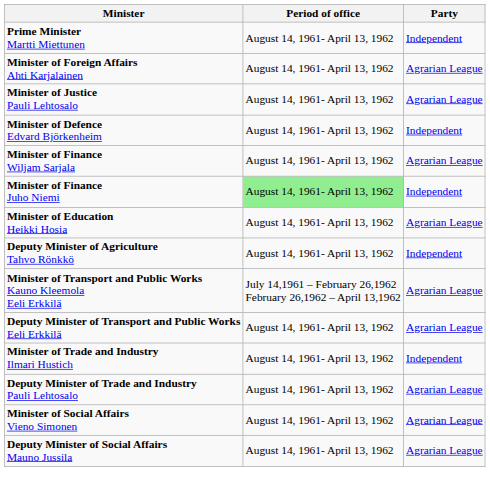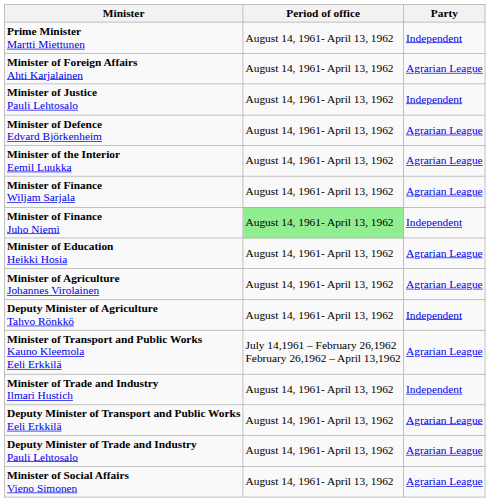 <table class="wikitable">
 <tr>
 <th>Minister</th>
 <th>Period of office</th>
 <th>Party</th>
 </tr>
 <tr>
 <td><strong>Prime Minister</strong><br><a href='#'>Martti Miettunen</a></td>
 <td>August 14, 1961- April 13, 1962</td>
 <td><a href='#'> Independent</a></td>
 </tr>
 <tr>
 <td><strong>Minister of  Foreign Affairs </strong><br><a href='#'>Ahti Karjalainen</a></td>
 <td>August 14, 1961- April 13, 1962</td>
 <td><a href='#'>Agrarian League</a></td>
 </tr>
 <tr>
 <td><strong>Minister of Justice</strong><br><a href='#'>Pauli Lehtosalo</a></td>
 <td>August 14, 1961- April 13, 1962</td>
-<td><a href='#'>Agrarian League</a></td>
+<td><a href='#'> Independent</a></td>
 </tr>
 <tr>
 <td><strong>Minister of Defence</strong><br><a href='#'>Edvard Björkenheim</a></td>
 <td>August 14, 1961- April 13, 1962</td>
-<td><a href='#'> Independent</a></td>
+<td><a href='#'>Agrarian League</a></td>
+</tr>
+<tr>
+<td><strong>Minister of the Interior</strong><br><a href='#'>Eemil Luukka </a></td>
+<td>August 14, 1961- April 13, 1962</td>
+<td><a href='#'>Agrarian League</a></td>
 </tr>
 <tr>
 <td><strong>Minister of Finance</strong><br><a href='#'>Wiljam Sarjala</a></td>
 <td>August 14, 1961- April 13, 1962</td>
 <td><a href='#'>Agrarian League</a></td>
 </tr>
 <tr>
 <td><strong>Minister of Finance</strong><br><a href='#'>Juho Niemi</a></td>
 <td style="background: lightgreen;">August 14, 1961- April 13, 1962</td>
 <td><a href='#'> Independent</a></td>
 </tr>
 <tr>
 <td><strong>Minister of Education</strong><br><a href='#'>Heikki Hosia</a></td>
 <td>August 14, 1961- April 13, 1962</td>
 <td><a href='#'>Agrarian League</a></td>
 </tr>
 <tr>
+<td><strong>Minister of Agriculture</strong><br><a href='#'>Johannes Virolainen</a></td>
+<td>August 14, 1961- April 13, 1962</td>
+<td><a href='#'>Agrarian League</a></td>
+</tr>
+<tr>
 <td><strong>Deputy Minister of Agriculture</strong><br><a href='#'>Tahvo Rönkkö</a></td>
 <td>August 14, 1961- April 13, 1962</td>
 <td><a href='#'> Independent</a></td>
 </tr>
 <tr>
 <td><strong>Minister of Transport and Public Works</strong><br><a href='#'>Kauno Kleemola</a><br><a href='#'>Eeli Erkkilä</a></td>
 <td>July 14,1961 – February 26,1962<br>February 26,1962 – April 13,1962</td>
 <td><a href='#'>Agrarian League</a></td>
 </tr>
 <tr>
+<td><strong>Minister of Trade and Industry</strong><br><a href='#'>Ilmari Hustich</a></td>
+<td>August 14, 1961- April 13, 1962</td>
+<td><a href='#'> Independent</a></td>
+</tr>
+<tr>
 <td><strong>Deputy Minister of Transport and Public Works</strong><br> <a href='#'>Eeli Erkkilä</a></td>
 <td>August 14, 1961- April 13, 1962</td>
 <td><a href='#'>Agrarian League</a></td>
-</tr>
-<tr>
-<td><strong>Minister of Trade and Industry</strong><br><a href='#'>Ilmari Hustich</a></td>
-<td>August 14, 1961- April 13, 1962</td>
-<td><a href='#'> Independent</a></td>
 </tr>
 <tr>
 <td><strong>Deputy Minister of Trade and Industry</strong><br><a href='#'>Pauli Lehtosalo</a></td>
 <td>August 14, 1961- April 13, 1962</td>
 <td><a href='#'>Agrarian League</a></td>
 </tr>
 <tr>
 <td><strong>Minister of Social Affairs</strong><br><a href='#'>Vieno Simonen</a></td>
 <td>August 14, 1961- April 13, 1962</td>
 <td><a href='#'>Agrarian League</a></td>
 </tr>
-<tr>
-<td><strong>Deputy Minister of Social Affairs</strong><br><a href='#'>Mauno Jussila</a></td>
-<td>August 14, 1961- April 13, 1962</td>
-<td><a href='#'>Agrarian League</a></td>
-</tr>
 </table>
